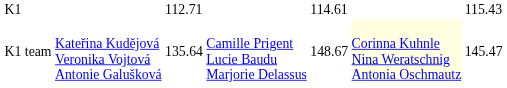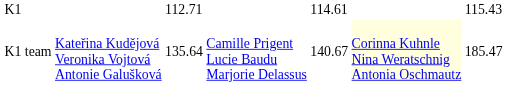 <table>
 <tr>
 <td>K1</td>
 <td></td>
 <td>112.71</td>
 <td></td>
 <td>114.61</td>
 <td></td>
 <td>115.43</td>
 </tr>
 <tr>
 <td>K1 team</td>
 <td><br><a href='#'>Kateřina Kudějová</a><br><a href='#'>Veronika Vojtová</a><br><a href='#'>Antonie Galušková</a></td>
 <td>135.64</td>
 <td><br><a href='#'>Camille Prigent</a><br><a href='#'>Lucie Baudu</a><br><a href='#'>Marjorie Delassus</a></td>
-<td>148.67</td>
+<td>140.67</td>
 <td style="background: lightyellow;"><br><a href='#'>Corinna Kuhnle</a><br><a href='#'>Nina Weratschnig</a><br><a href='#'>Antonia Oschmautz</a></td>
-<td>145.47</td>
+<td>185.47</td>
 </tr>
 </table>
